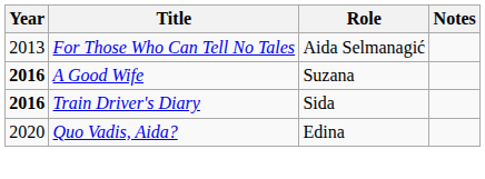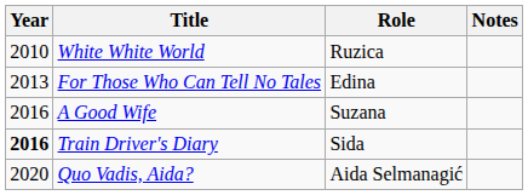 <table class="wikitable sortable">
 <tr>
 <th>Year</th>
 <th>Title</th>
 <th>Role</th>
 <th class="unsortable">Notes</th>
 </tr>
 <tr>
-<td>2013</td>
-<td><em><a href='#'>For Those Who Can Tell No Tales</a></em></td>
-<td>Aida Selmanagić</td>
+<td>2010</td>
+<td><em><a href='#'>White White World</a></em></td>
+<td>Ruzica</td>
 <td></td>
 </tr>
 <tr>
-<td><strong>2016</strong></td>
+<td>2013</td>
+<td><em><a href='#'>For Those Who Can Tell No Tales</a></em></td>
+<td>Edina</td>
+<td></td>
+</tr>
+<tr>
+<td>2016</td>
 <td><em><a href='#'>A Good Wife</a></em></td>
 <td>Suzana</td>
 <td></td>
 </tr>
 <tr>
 <td><strong>2016</strong></td>
 <td><em><a href='#'>Train Driver's Diary</a></em></td>
 <td>Sida</td>
 <td></td>
 </tr>
 <tr>
 <td>2020</td>
 <td><em><a href='#'>Quo Vadis, Aida?</a></em></td>
-<td>Edina</td>
+<td>Aida Selmanagić</td>
 <td></td>
 </tr>
 </table>
